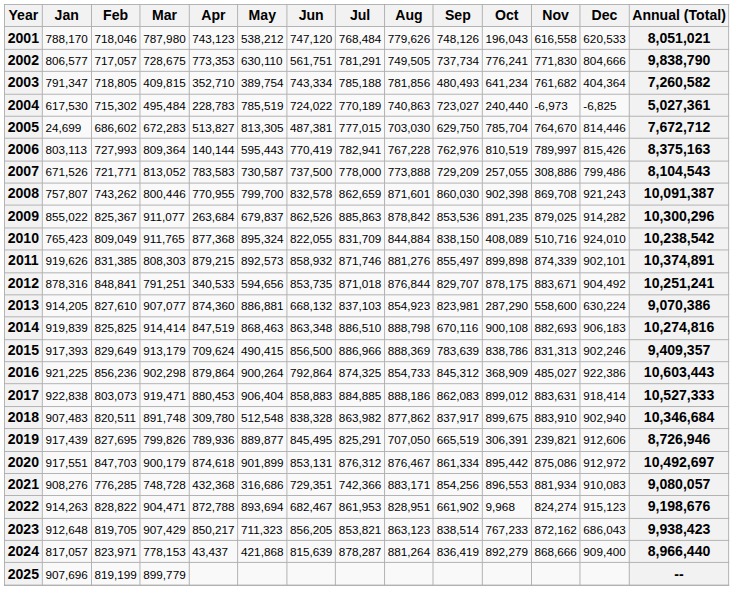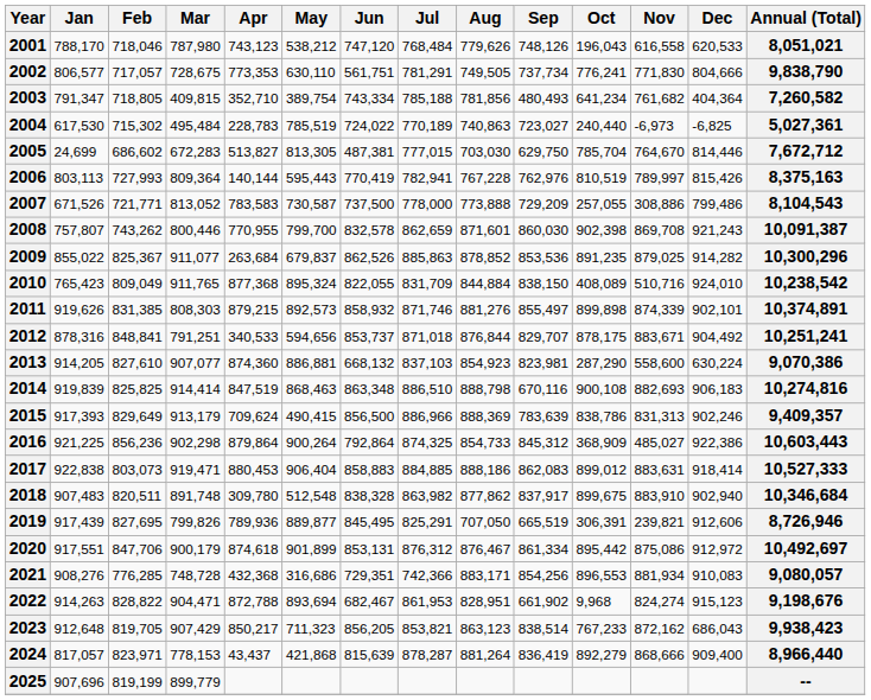 <table class="wikitable">
 <tr>
 <th>Year</th>
 <th>Jan</th>
 <th>Feb</th>
 <th>Mar</th>
 <th>Apr</th>
 <th>May</th>
 <th>Jun</th>
 <th>Jul</th>
 <th>Aug</th>
 <th>Sep</th>
 <th>Oct</th>
 <th>Nov</th>
 <th>Dec</th>
 <th>Annual (Total)</th>
 </tr>
 <tr>
 <th>2001</th>
 <td><small>788,170</small></td>
 <td><small>718,046</small></td>
 <td><small>787,980</small></td>
 <td><small>743,123</small></td>
 <td><small>538,212</small></td>
 <td><small>747,120</small></td>
 <td><small>768,484</small></td>
 <td><small>779,626</small></td>
 <td><small>748,126</small></td>
 <td><small>196,043</small></td>
 <td><small>616,558</small></td>
 <td><small>620,533</small></td>
 <th>8,051,021</th>
 </tr>
 <tr>
 <th>2002</th>
 <td><small>806,577</small></td>
 <td><small>717,057</small></td>
 <td><small>728,675</small></td>
 <td><small>773,353</small></td>
 <td><small>630,110</small></td>
 <td><small>561,751</small></td>
 <td><small>781,291</small></td>
 <td><small>749,505</small></td>
 <td><small>737,734</small></td>
 <td><small>776,241</small></td>
 <td><small>771,830</small></td>
 <td><small>804,666</small></td>
 <th>9,838,790</th>
 </tr>
 <tr>
 <th>2003</th>
 <td><small>791,347</small></td>
 <td><small>718,805</small></td>
 <td><small>409,815</small></td>
 <td><small>352,710</small></td>
 <td><small>389,754</small></td>
 <td><small>743,334</small></td>
 <td><small>785,188</small></td>
 <td><small>781,856</small></td>
 <td><small>480,493</small></td>
 <td><small>641,234</small></td>
 <td><small>761,682</small></td>
 <td><small>404,364</small></td>
 <th>7,260,582</th>
 </tr>
 <tr>
 <th>2004</th>
 <td><small>617,530</small></td>
 <td><small>715,302</small></td>
 <td><small>495,484</small></td>
 <td><small>228,783</small></td>
 <td><small>785,519</small></td>
 <td><small>724,022</small></td>
 <td><small>770,189</small></td>
 <td><small>740,863</small></td>
 <td><small>723,027</small></td>
 <td><small>240,440</small></td>
 <td><small>-6,973</small></td>
 <td><small>-6,825</small></td>
 <th>5,027,361</th>
 </tr>
 <tr>
 <th>2005</th>
 <td><small>24,699</small></td>
 <td><small>686,602</small></td>
 <td><small>672,283</small></td>
 <td><small>513,827</small></td>
 <td><small>813,305</small></td>
 <td><small>487,381</small></td>
 <td><small>777,015</small></td>
 <td><small>703,030</small></td>
 <td><small>629,750</small></td>
 <td><small>785,704</small></td>
 <td><small>764,670</small></td>
 <td><small>814,446</small></td>
 <th>7,672,712</th>
 </tr>
 <tr>
 <th>2006</th>
 <td><small>803,113</small></td>
 <td><small>727,993</small></td>
 <td><small>809,364</small></td>
 <td><small>140,144</small></td>
 <td><small>595,443</small></td>
 <td><small>770,419</small></td>
 <td><small>782,941</small></td>
 <td><small>767,228</small></td>
 <td><small>762,976</small></td>
 <td><small>810,519</small></td>
 <td><small>789,997</small></td>
 <td><small>815,426</small></td>
 <th>8,375,163</th>
 </tr>
 <tr>
 <th>2007</th>
 <td><small>671,526</small></td>
 <td><small>721,771</small></td>
 <td><small>813,052</small></td>
 <td><small>783,583</small></td>
 <td><small>730,587</small></td>
 <td><small>737,500</small></td>
 <td><small>778,000</small></td>
 <td><small>773,888</small></td>
 <td><small>729,209</small></td>
 <td><small>257,055</small></td>
 <td><small>308,886</small></td>
 <td><small>799,486</small></td>
 <th>8,104,543</th>
 </tr>
 <tr>
 <th>2008</th>
 <td><small>757,807</small></td>
 <td><small>743,262</small></td>
 <td><small>800,446</small></td>
 <td><small>770,955</small></td>
 <td><small>799,700</small></td>
 <td><small>832,578</small></td>
 <td><small>862,659</small></td>
 <td><small>871,601</small></td>
 <td><small>860,030</small></td>
 <td><small>902,398</small></td>
 <td><small>869,708</small></td>
 <td><small>921,243</small></td>
 <th>10,091,387</th>
 </tr>
 <tr>
 <th>2009</th>
 <td><small>855,022</small></td>
 <td><small>825,367</small></td>
 <td><small>911,077</small></td>
 <td><small>263,684</small></td>
 <td><small>679,837</small></td>
 <td><small>862,526</small></td>
 <td><small>885,863</small></td>
-<td><small>878,842</small></td>
+<td><small>878,852</small></td>
 <td><small>853,536</small></td>
 <td><small>891,235</small></td>
 <td><small>879,025</small></td>
 <td><small>914,282</small></td>
 <th>10,300,296</th>
 </tr>
 <tr>
 <th>2010</th>
 <td><small>765,423</small></td>
 <td><small>809,049</small></td>
 <td><small>911,765</small></td>
 <td><small>877,368</small></td>
 <td><small>895,324</small></td>
 <td><small>822,055</small></td>
 <td><small>831,709</small></td>
 <td><small>844,884</small></td>
 <td><small>838,150</small></td>
 <td><small>408,089</small></td>
 <td><small>510,716</small></td>
 <td><small>924,010</small></td>
 <th>10,238,542</th>
 </tr>
 <tr>
 <th>2011</th>
 <td><small>919,626</small></td>
 <td><small>831,385</small></td>
 <td><small>808,303</small></td>
 <td><small>879,215</small></td>
 <td><small>892,573</small></td>
 <td><small>858,932</small></td>
 <td><small>871,746</small></td>
 <td><small>881,276</small></td>
 <td><small>855,497</small></td>
 <td><small>899,898</small></td>
 <td><small>874,339</small></td>
 <td><small>902,101</small></td>
 <th>10,374,891</th>
 </tr>
 <tr>
 <th>2012</th>
 <td><small>878,316</small></td>
 <td><small>848,841</small></td>
 <td><small>791,251</small></td>
 <td><small>340,533</small></td>
 <td><small>594,656</small></td>
-<td><small>853,735</small></td>
+<td><small>853,737</small></td>
 <td><small>871,018</small></td>
 <td><small>876,844</small></td>
 <td><small>829,707</small></td>
 <td><small>878,175</small></td>
 <td><small>883,671</small></td>
 <td><small>904,492</small></td>
 <th>10,251,241</th>
 </tr>
 <tr>
 <th>2013</th>
 <td><small>914,205</small></td>
 <td><small>827,610</small></td>
 <td><small>907,077</small></td>
 <td><small>874,360</small></td>
 <td><small>886,881</small></td>
 <td><small>668,132</small></td>
 <td><small>837,103</small></td>
 <td><small>854,923</small></td>
 <td><small>823,981</small></td>
 <td><small>287,290</small></td>
 <td><small>558,600</small></td>
 <td><small>630,224</small></td>
 <th>9,070,386</th>
 </tr>
 <tr>
 <th>2014</th>
 <td><small>919,839</small></td>
 <td><small>825,825</small></td>
 <td><small>914,414</small></td>
 <td><small>847,519</small></td>
 <td><small>868,463</small></td>
 <td><small>863,348</small></td>
 <td><small>886,510</small></td>
 <td><small>888,798</small></td>
 <td><small>670,116</small></td>
 <td><small>900,108</small></td>
 <td><small>882,693</small></td>
 <td><small>906,183</small></td>
 <th>10,274,816</th>
 </tr>
 <tr>
 <th>2015</th>
 <td><small>917,393</small></td>
 <td><small>829,649</small></td>
 <td><small>913,179</small></td>
 <td><small>709,624</small></td>
 <td><small>490,415</small></td>
 <td><small>856,500</small></td>
 <td><small>886,966</small></td>
 <td><small>888,369</small></td>
 <td><small>783,639</small></td>
 <td><small>838,786</small></td>
 <td><small>831,313</small></td>
 <td><small>902,246</small></td>
 <th>9,409,357</th>
 </tr>
 <tr>
 <th>2016</th>
 <td><small>921,225</small></td>
 <td><small>856,236</small></td>
 <td><small>902,298</small></td>
 <td><small>879,864</small></td>
 <td><small>900,264</small></td>
 <td><small>792,864</small></td>
 <td><small>874,325</small></td>
 <td><small>854,733</small></td>
 <td><small>845,312</small></td>
 <td><small>368,909</small></td>
 <td><small>485,027</small></td>
 <td><small>922,386</small></td>
 <th>10,603,443</th>
 </tr>
 <tr>
 <th>2017</th>
 <td><small>922,838</small></td>
 <td><small>803,073</small></td>
 <td><small>919,471</small></td>
 <td><small>880,453</small></td>
 <td><small>906,404</small></td>
 <td><small>858,883</small></td>
 <td><small>884,885</small></td>
 <td><small>888,186</small></td>
 <td><small>862,083</small></td>
 <td><small>899,012</small></td>
 <td><small>883,631</small></td>
 <td><small>918,414</small></td>
 <th>10,527,333</th>
 </tr>
 <tr>
 <th>2018</th>
 <td><small>907,483</small></td>
 <td><small>820,511</small></td>
 <td><small>891,748</small></td>
 <td><small>309,780</small></td>
 <td><small>512,548</small></td>
 <td><small>838,328</small></td>
 <td><small>863,982</small></td>
 <td><small>877,862</small></td>
 <td><small>837,917</small></td>
 <td><small>899,675</small></td>
 <td><small>883,910</small></td>
 <td><small>902,940</small></td>
 <th>10,346,684</th>
 </tr>
 <tr>
 <th>2019</th>
 <td><small>917,439</small></td>
 <td><small>827,695</small></td>
 <td><small>799,826</small></td>
 <td><small>789,936</small></td>
 <td><small>889,877</small></td>
 <td><small>845,495</small></td>
 <td><small>825,291</small></td>
 <td><small>707,050</small></td>
 <td><small>665,519</small></td>
 <td><small>306,391</small></td>
 <td><small>239,821</small></td>
 <td><small>912,606</small></td>
 <th>8,726,946</th>
 </tr>
 <tr>
 <th>2020</th>
 <td><small>917,551</small></td>
-<td><small>847,703</small></td>
+<td><small>847,706</small></td>
 <td><small>900,179</small></td>
 <td><small>874,618</small></td>
 <td><small>901,899</small></td>
 <td><small>853,131</small></td>
 <td><small>876,312</small></td>
 <td><small>876,467</small></td>
 <td><small>861,334</small></td>
 <td><small>895,442</small></td>
 <td><small>875,086</small></td>
 <td><small>912,972</small></td>
 <th>10,492,697</th>
 </tr>
 <tr>
 <th>2021</th>
 <td><small>908,276</small></td>
 <td><small>776,285</small></td>
 <td><small>748,728</small></td>
 <td><small>432,368</small></td>
 <td><small>316,686</small></td>
 <td><small>729,351</small></td>
 <td><small>742,366</small></td>
 <td><small>883,171</small></td>
 <td><small>854,256</small></td>
 <td><small>896,553</small></td>
 <td><small>881,934</small></td>
 <td><small>910,083</small></td>
 <th>9,080,057</th>
 </tr>
 <tr>
 <th>2022</th>
 <td><small>914,263</small></td>
 <td><small>828,822</small></td>
 <td><small>904,471</small></td>
 <td><small>872,788</small></td>
 <td><small>893,694</small></td>
 <td><small>682,467</small></td>
 <td><small>861,953</small></td>
 <td><small>828,951</small></td>
 <td><small>661,902</small></td>
 <td><small>9,968</small></td>
 <td><small>824,274</small></td>
 <td><small>915,123</small></td>
 <th>9,198,676</th>
 </tr>
 <tr>
 <th>2023</th>
 <td><small>912,648</small></td>
 <td><small>819,705</small></td>
 <td><small>907,429</small></td>
 <td><small>850,217</small></td>
 <td><small>711,323</small></td>
 <td><small>856,205</small></td>
 <td><small>853,821</small></td>
 <td><small>863,123</small></td>
 <td><small>838,514</small></td>
 <td><small>767,233</small></td>
 <td><small>872,162</small></td>
 <td><small>686,043</small></td>
 <th>9,938,423</th>
 </tr>
 <tr>
 <th>2024</th>
 <td><small>817,057</small></td>
 <td><small>823,971</small></td>
 <td><small>778,153</small></td>
 <td><small>43,437</small></td>
 <td><small>421,868</small></td>
 <td><small>815,639</small></td>
 <td><small>878,287</small></td>
 <td><small>881,264</small></td>
 <td><small>836,419</small></td>
 <td><small>892,279</small></td>
 <td><small>868,666</small></td>
 <td><small>909,400</small></td>
 <th>8,966,440</th>
 </tr>
 <tr>
 <th>2025</th>
 <td><small>907,696</small></td>
 <td><small>819,199</small></td>
 <td><small>899,779</small></td>
 <td><small></small></td>
 <td><small></small></td>
 <td><small></small></td>
 <td><small></small></td>
 <td><small></small></td>
 <td><small></small></td>
 <td><small></small></td>
 <td><small></small></td>
 <td><small></small></td>
 <th>--</th>
 </tr>
 <tr>
 </tr>
 </table>
